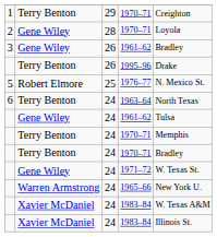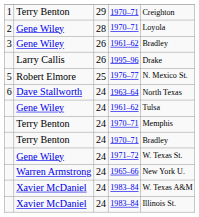 <table class="wikitable">
 <tr>
 </tr>
 <tr>
 <td>1</td>
 <td>Terry Benton</td>
 <td>29</td>
 <td style="font-size:80%;"><a href='#'>1970–71</a></td>
 <td style="font-size:80%;">Creighton</td>
 </tr>
 <tr>
 <td>2</td>
 <td><a href='#'>Gene Wiley</a></td>
 <td>28</td>
 <td style="font-size:80%;"><a href='#'>1970–71</a></td>
 <td style="font-size:80%;">Loyola</td>
 </tr>
 <tr>
 <td>3</td>
 <td><a href='#'>Gene Wiley</a></td>
 <td>26</td>
 <td style="font-size:80%;"><a href='#'>1961–62</a></td>
 <td style="font-size:80%;">Bradley</td>
 </tr>
 <tr>
 <td></td>
-<td>Terry Benton</td>
+<td>Larry Callis</td>
 <td>26</td>
 <td style="font-size:80%;"><a href='#'>1995–96</a></td>
 <td style="font-size:80%;">Drake</td>
 </tr>
 <tr>
 <td>5</td>
 <td>Robert Elmore</td>
 <td>25</td>
 <td style="font-size:80%;"><a href='#'>1976–77</a></td>
 <td style="font-size:80%;">N. Mexico St.</td>
 </tr>
 <tr>
 <td>6</td>
-<td>Terry Benton</td>
+<td><a href='#'>Dave Stallworth</a></td>
 <td>24</td>
 <td style="font-size:80%;"><a href='#'>1963–64</a></td>
 <td style="font-size:80%;">North Texas</td>
 </tr>
 <tr>
 <td></td>
 <td><a href='#'>Gene Wiley</a></td>
 <td>24</td>
 <td style="font-size:80%;"><a href='#'>1961–62</a></td>
 <td style="font-size:80%;">Tulsa</td>
 </tr>
 <tr>
 <td></td>
 <td>Terry Benton</td>
 <td>24</td>
 <td style="font-size:80%;"><a href='#'>1970–71</a></td>
 <td style="font-size:80%;">Memphis</td>
 </tr>
 <tr>
 <td></td>
 <td>Terry Benton</td>
 <td>24</td>
 <td style="font-size:80%;"><a href='#'>1970–71</a></td>
 <td style="font-size:80%;">Bradley</td>
 </tr>
 <tr>
 <td></td>
 <td><a href='#'>Gene Wiley</a></td>
 <td>24</td>
 <td style="font-size:80%;"><a href='#'>1971–72</a></td>
 <td style="font-size:80%;">W. Texas St.</td>
 </tr>
 <tr>
 <td></td>
 <td><a href='#'>Warren Armstrong</a></td>
 <td>24</td>
 <td style="font-size:80%;"><a href='#'>1965–66</a></td>
 <td style="font-size:80%;">New York U.</td>
 </tr>
 <tr>
 <td></td>
 <td><a href='#'>Xavier McDaniel</a></td>
 <td>24</td>
 <td style="font-size:80%;"><a href='#'>1983–84</a></td>
 <td style="font-size:80%;">W. Texas A&M</td>
 </tr>
 <tr>
 <td></td>
 <td><a href='#'>Xavier McDaniel</a></td>
 <td>24</td>
 <td style="font-size:80%;"><a href='#'>1983–84</a></td>
 <td style="font-size:80%;">Illinois St.</td>
 </tr>
 </table>
